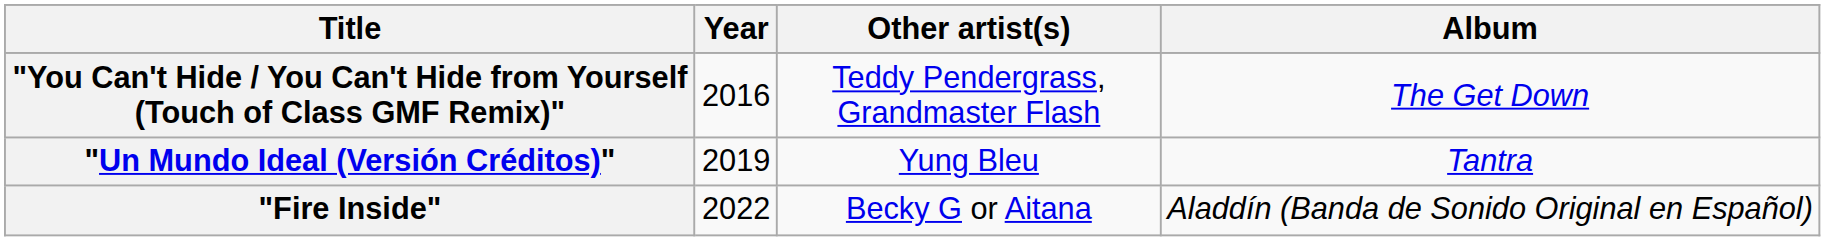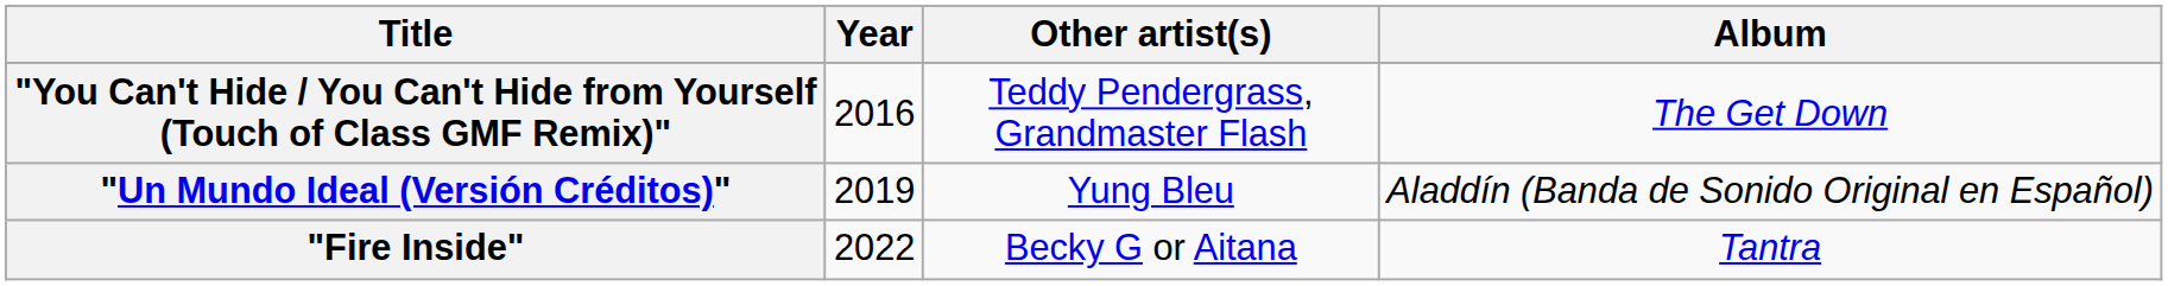 <table class="wikitable plainrowheaders" style="text-align:center;">
 <tr>
 <th scope="col" style="width:22em;">Title</th>
 <th scope="col">Year</th>
 <th scope="col" style="width:12em;">Other artist(s)</th>
 <th scope="col">Album</th>
 </tr>
 <tr>
 <th scope="row">"You Can't Hide / You Can't Hide from Yourself (Touch of Class GMF Remix)"</th>
 <td>2016</td>
 <td><a href='#'>Teddy Pendergrass</a>, <a href='#'>Grandmaster Flash</a></td>
 <td><em><a href='#'>The Get Down</a></em></td>
 </tr>
 <tr>
 <th scope="row">"<a href='#'>Un Mundo Ideal (Versión Créditos)</a>"</th>
 <td>2019</td>
 <td><a href='#'>Yung Bleu</a></td>
-<td><em><a href='#'>Tantra</a></em></td>
+<td><em>Aladdín (Banda de Sonido Original en Español)</em></td>
 </tr>
 <tr>
 <th scope="row">"Fire Inside"</th>
 <td>2022</td>
 <td><a href='#'>Becky G</a> or <a href='#'>Aitana</a></td>
-<td><em>Aladdín (Banda de Sonido Original en Español)</em></td>
+<td><em><a href='#'>Tantra</a></em></td>
 </tr>
 </table>
